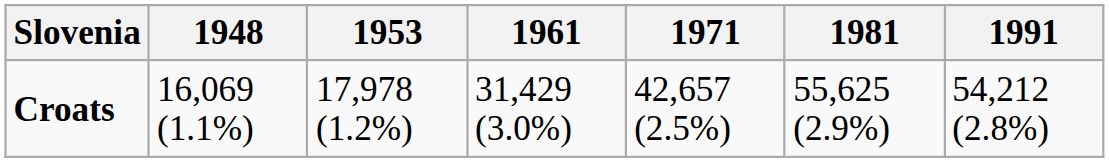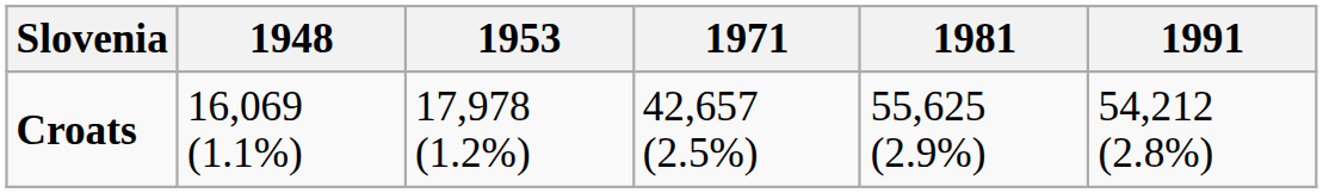 <table class="wikitable" style="margin-left: auto; margin-right: auto; border: none; width: 500px">
 <tr>
 <th scope="col">Slovenia</th>
 <th scope="col">1948</th>
 <th scope="col">1953</th>
-<th scope="col">1961</th>
 <th scope="col">1971</th>
 <th scope="col">1981</th>
 <th scope="col">1991</th>
 </tr>
 <tr>
 <td><strong>Croats</strong></td>
 <td>16,069 (1.1%)</td>
 <td>17,978 (1.2%)</td>
-<td>31,429 (3.0%)</td>
 <td>42,657 (2.5%)</td>
 <td>55,625 (2.9%)</td>
 <td>54,212 (2.8%)</td>
 </tr>
 </table>
